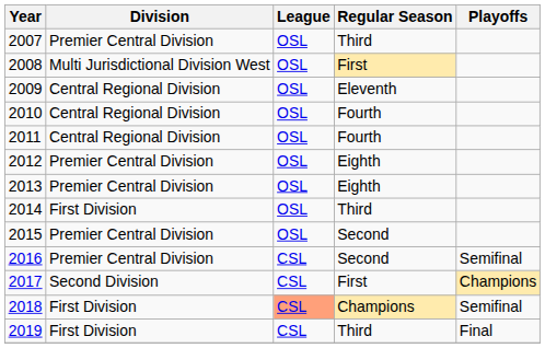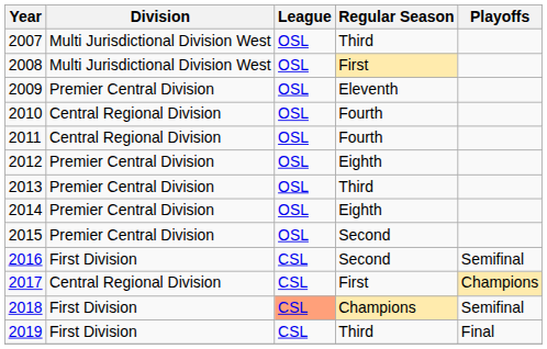 <table class="wikitable">
 <tr>
 <th>Year</th>
 <th>Division</th>
 <th>League</th>
 <th>Regular Season</th>
 <th>Playoffs</th>
 </tr>
 <tr>
 <td>2007</td>
-<td>Premier Central Division</td>
+<td>Multi Jurisdictional Division West</td>
 <td><a href='#'>OSL</a></td>
 <td>Third</td>
 <td></td>
 </tr>
 <tr>
 <td>2008</td>
 <td>Multi Jurisdictional Division West</td>
 <td><a href='#'>OSL</a></td>
 <td style="background:#ffebad;">First</td>
 <td></td>
 </tr>
 <tr>
 <td>2009</td>
-<td>Central Regional Division</td>
+<td>Premier Central Division</td>
 <td><a href='#'>OSL</a></td>
 <td>Eleventh</td>
 <td></td>
 </tr>
 <tr>
 <td>2010</td>
 <td>Central Regional Division</td>
 <td><a href='#'>OSL</a></td>
 <td>Fourth</td>
 <td></td>
 </tr>
 <tr>
 <td>2011</td>
 <td>Central Regional Division</td>
 <td><a href='#'>OSL</a></td>
 <td>Fourth</td>
 <td></td>
 </tr>
 <tr>
 <td>2012</td>
 <td>Premier Central Division</td>
 <td><a href='#'>OSL</a></td>
 <td>Eighth</td>
 <td></td>
 </tr>
 <tr>
 <td>2013</td>
 <td>Premier Central Division</td>
 <td><a href='#'>OSL</a></td>
-<td>Eighth</td>
+<td>Third</td>
 <td></td>
 </tr>
 <tr>
 <td>2014</td>
-<td>First Division</td>
+<td>Premier Central Division</td>
 <td><a href='#'>OSL</a></td>
-<td>Third</td>
+<td>Eighth</td>
 <td></td>
 </tr>
 <tr>
 <td>2015</td>
 <td>Premier Central Division</td>
 <td><a href='#'>OSL</a></td>
 <td>Second</td>
 <td></td>
 </tr>
 <tr>
 <td><a href='#'>2016</a></td>
-<td>Premier Central Division</td>
+<td>First Division</td>
 <td><a href='#'>CSL</a></td>
 <td>Second</td>
 <td>Semifinal</td>
 </tr>
 <tr>
 <td><a href='#'>2017</a></td>
-<td>Second Division</td>
+<td>Central Regional Division</td>
 <td><a href='#'>CSL</a></td>
 <td>First</td>
 <td style="background:#ffebad;">Champions</td>
 </tr>
 <tr>
 <td><a href='#'>2018</a></td>
 <td>First Division</td>
 <td style="background: lightsalmon;"><a href='#'>CSL</a></td>
 <td style="background:#ffebad;">Champions</td>
 <td>Semifinal</td>
 </tr>
 <tr>
 <td><a href='#'>2019</a></td>
 <td>First Division</td>
 <td><a href='#'>CSL</a></td>
 <td>Third</td>
 <td>Final</td>
 </tr>
 <tr>
 </tr>
 </table>
